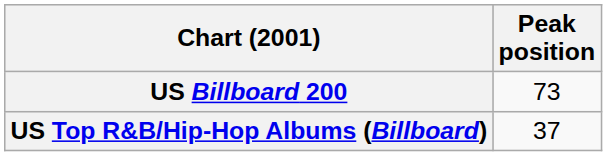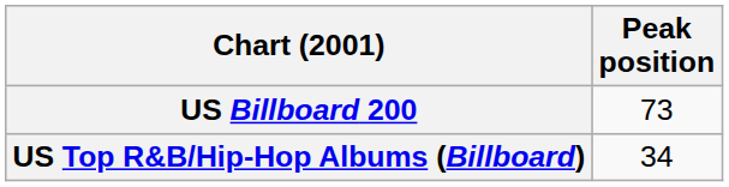 <table class="wikitable sortable plainrowheaders" style="text-align:center">
 <tr>
 <th scope="col">Chart (2001)</th>
 <th scope="col">Peak<br> position</th>
 </tr>
 <tr>
 <th scope="row">US <a href='#'><em>Billboard</em> 200</a></th>
 <td>73</td>
 </tr>
 <tr>
 <th scope="row">US <a href='#'>Top R&B/Hip-Hop Albums</a> (<em><a href='#'>Billboard</a></em>)</th>
-<td>37</td>
+<td>34</td>
 </tr>
 </table>
